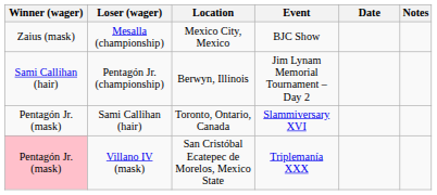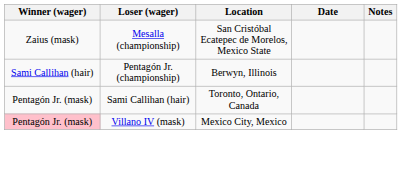 <table class="wikitable sortable" width=100%  style="text-align: center">
 <tr>
 <th width=20% scope="col">Winner (wager)</th>
 <th width=20% scope="col">Loser (wager)</th>
 <th width=20% scope="col">Location</th>
-<th width=20% scope="col">Event</th>
 <th width=15% scope="col">Date</th>
 <th class="unsortable" width=5% scope="col">Notes</th>
 </tr>
 <tr>
 <td>Zaius (mask)</td>
 <td><a href='#'>Mesalla</a> (championship)</td>
-<td>Mexico City, Mexico</td>
-<td>BJC Show</td>
+<td>San Cristóbal Ecatepec de Morelos, Mexico State</td>
 <td></td>
 <td></td>
 </tr>
 <tr>
 <td><a href='#'>Sami Callihan</a> (hair)</td>
 <td>Pentagón Jr. (championship)</td>
 <td>Berwyn, Illinois</td>
-<td>Jim Lynam Memorial Tournament – Day 2</td>
 <td></td>
 <td></td>
 </tr>
 <tr>
 <td>Pentagón Jr. (mask)</td>
 <td>Sami Callihan (hair)</td>
 <td>Toronto, Ontario, Canada</td>
-<td><a href='#'>Slammiversary XVI</a></td>
 <td></td>
 <td></td>
 </tr>
 <tr>
 <td style="background: pink;">Pentagón Jr. (mask)</td>
 <td><a href='#'>Villano IV</a> (mask)</td>
-<td>San Cristóbal Ecatepec de Morelos, Mexico State</td>
-<td><a href='#'>Triplemanía XXX</a></td>
+<td>Mexico City, Mexico</td>
 <td></td>
 <td></td>
 </tr>
 </table>
